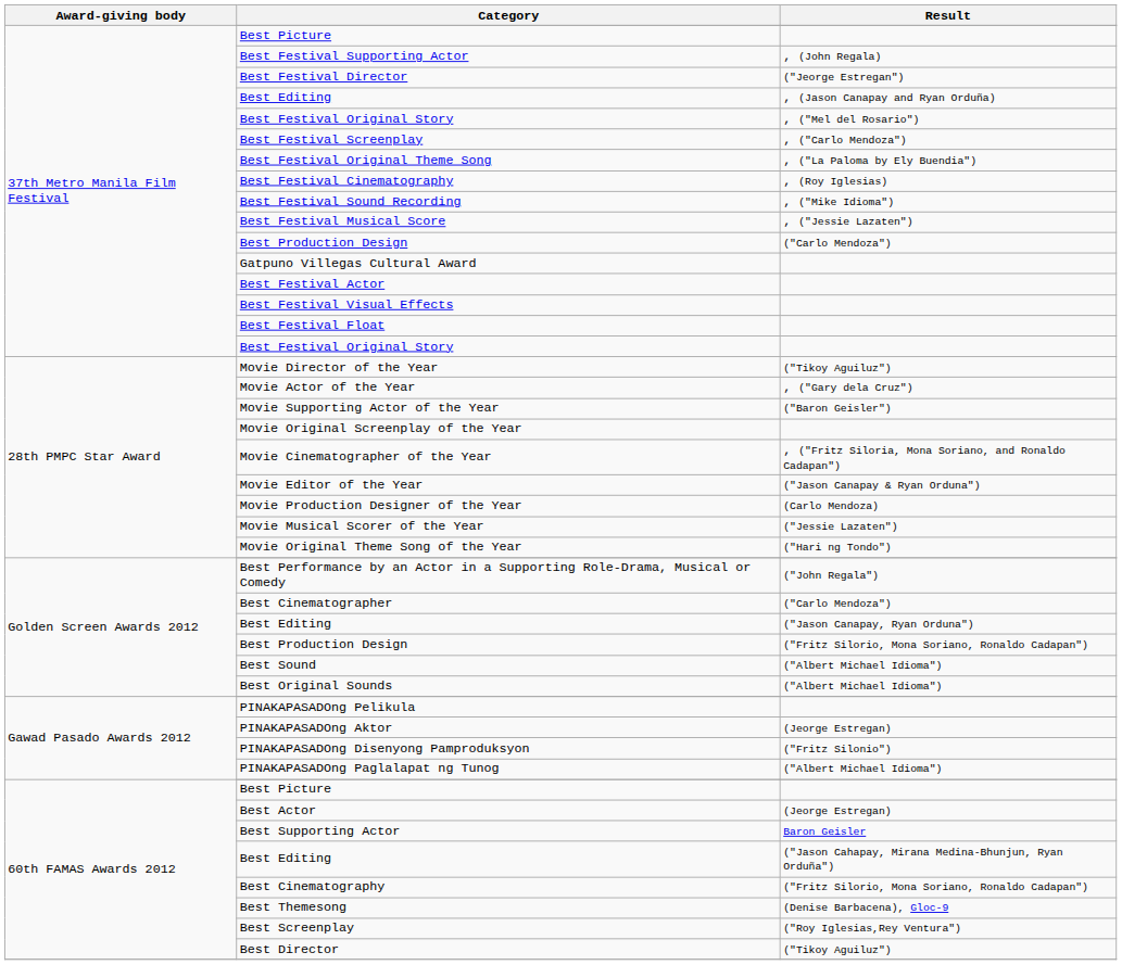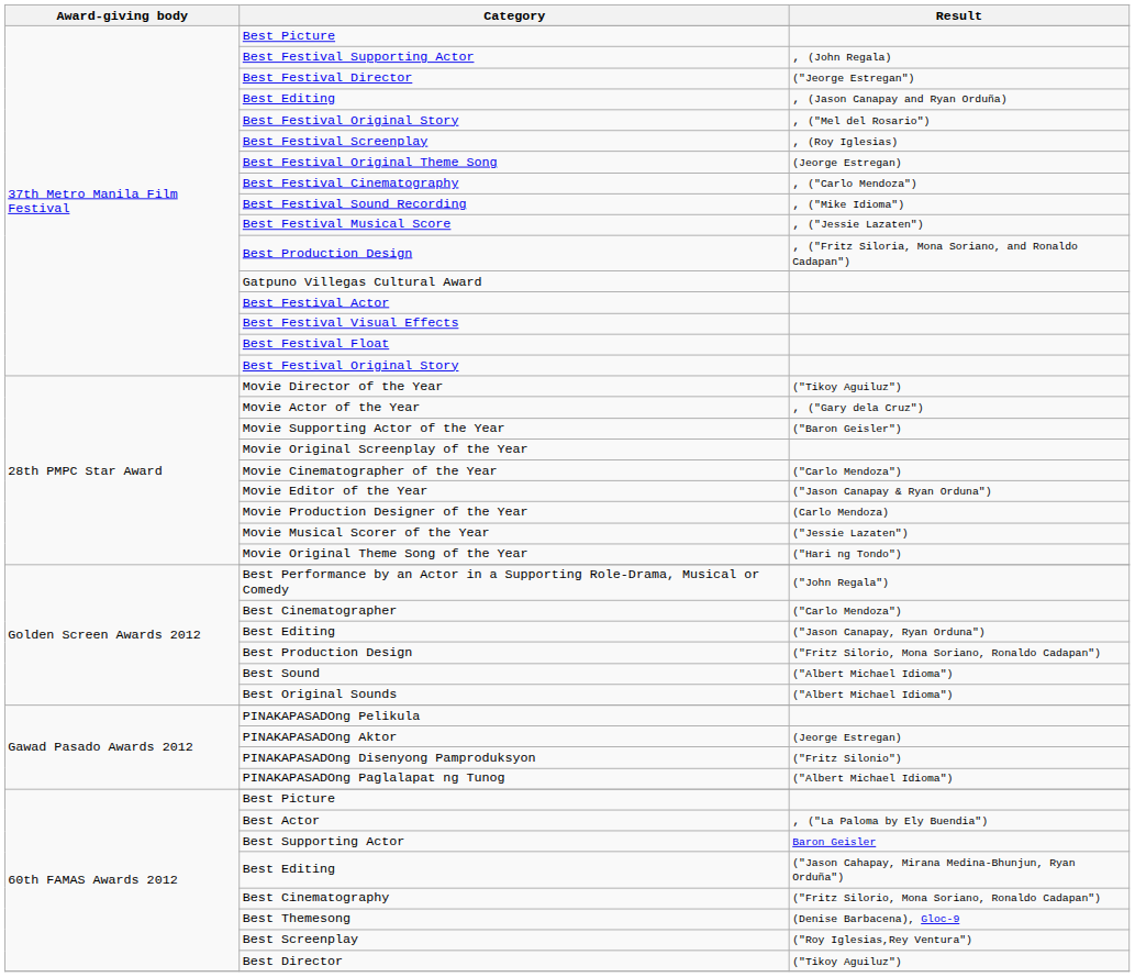 <table | width="90%" class="wikitable sortable">
 <tr>
 <th>Award-giving body</th>
 <th>Category</th>
 <th>Result</th>
 </tr>
 <tr>
 <td rowspan="17"><a href='#'>37th Metro Manila Film Festival</a></td>
 </tr>
 <tr>
 <td><a href='#'>Best Picture</a></td>
 <td></td>
 </tr>
 <tr>
 <td><a href='#'>Best Festival Supporting Actor</a></td>
 <td>, <small>(John Regala)</small></td>
 </tr>
 <tr>
 <td><a href='#'>Best Festival Director</a></td>
 <td><small> ("Jeorge Estregan")</small></td>
 </tr>
 <tr>
 <td><a href='#'>Best Editing</a></td>
 <td>, <small>(Jason Canapay and Ryan Orduña)</small> </td>
 </tr>
 <tr>
 <td><a href='#'>Best Festival Original Story</a></td>
 <td>, <small>("Mel del Rosario")</small></td>
 </tr>
 <tr>
 <td><a href='#'>Best Festival Screenplay</a></td>
-<td>, <small>("Carlo Mendoza")</small></td>
+<td>, <small>(Roy Iglesias)</small></td>
 </tr>
 <tr>
 <td><a href='#'>Best Festival Original Theme Song</a></td>
-<td>, <small>("La Paloma by Ely Buendia")</small></td>
+<td><small> (Jeorge Estregan)</small></td>
 </tr>
 <tr>
 <td><a href='#'>Best Festival Cinematography</a></td>
-<td>, <small>(Roy Iglesias)</small></td>
+<td>, <small>("Carlo Mendoza")</small></td>
 </tr>
 <tr>
 <td><a href='#'>Best Festival Sound Recording</a></td>
 <td>, <small>("Mike Idioma")</small></td>
 </tr>
 <tr>
 <td><a href='#'>Best Festival Musical Score</a></td>
 <td>, <small>("Jessie Lazaten")</small></td>
 </tr>
 <tr>
 <td><a href='#'>Best Production Design</a></td>
-<td><small> ("Carlo Mendoza")</small></td>
+<td>, <small>("Fritz Siloria, Mona Soriano, and Ronaldo Cadapan")</small></td>
 </tr>
 <tr>
 <td>Gatpuno Villegas Cultural Award</td>
 <td></td>
 </tr>
 <tr>
 <td><a href='#'>Best Festival Actor</a></td>
 <td></td>
 </tr>
 <tr>
 <td><a href='#'>Best Festival Visual Effects</a></td>
 <td></td>
 </tr>
 <tr>
 <td><a href='#'>Best Festival Float</a></td>
 <td></td>
 </tr>
 <tr>
 <td><a href='#'>Best Festival Original Story</a></td>
 <td></td>
 </tr>
 <tr>
 <td rowspan="9">28th PMPC Star Award</td>
 <td>Movie Director of the Year</td>
 <td><small> ("Tikoy Aguiluz")</small></td>
 </tr>
 <tr>
 <td>Movie Actor of the Year</td>
 <td>, <small>("Gary dela Cruz")</small></td>
 </tr>
 <tr>
 <td>Movie Supporting Actor of the Year</td>
 <td><small> ("Baron Geisler")</small></td>
 </tr>
 <tr>
 <td>Movie Original Screenplay of the Year</td>
 <td></td>
 </tr>
 <tr>
 <td>Movie Cinematographer of the Year</td>
-<td>, <small>("Fritz Siloria, Mona Soriano, and Ronaldo Cadapan")</small></td>
+<td><small> ("Carlo Mendoza")</small></td>
 </tr>
 <tr>
 <td>Movie Editor of the Year</td>
 <td><small> ("Jason Canapay & Ryan Orduna")</small></td>
 </tr>
 <tr>
 <td>Movie Production Designer of the Year</td>
 <td><small>(Carlo Mendoza)</small></td>
 </tr>
 <tr>
 <td>Movie Musical Scorer of the Year</td>
 <td><small> ("Jessie Lazaten")</small></td>
 </tr>
 <tr>
 <td>Movie Original Theme Song of the Year</td>
 <td><small> ("Hari ng Tondo")</small></td>
 </tr>
 <tr>
 <td rowspan="7">Golden Screen Awards 2012</td>
 </tr>
 <tr>
 <td>Best Performance by an Actor in a Supporting Role-Drama, Musical or Comedy</td>
 <td><small> ("John Regala") </small></td>
 </tr>
 <tr>
 <td>Best Cinematographer</td>
 <td><small> ("Carlo Mendoza")</small></td>
 </tr>
 <tr>
 <td>Best Editing</td>
 <td><small> ("Jason Canapay, Ryan Orduna")</small></td>
 </tr>
 <tr>
 <td>Best Production Design</td>
 <td><small> ("Fritz Silorio, Mona Soriano, Ronaldo Cadapan")</small></td>
 </tr>
 <tr>
 <td>Best Sound</td>
 <td><small> ("Albert Michael Idioma")</small></td>
 </tr>
 <tr>
 <td>Best Original Sounds</td>
 <td><small> ("Albert Michael Idioma")</small></td>
 </tr>
 <tr>
 <td rowspan="5">Gawad Pasado Awards 2012</td>
 </tr>
 <tr>
 <td>PINAKAPASADOng Pelikula</td>
 <td></td>
 </tr>
 <tr>
 <td>PINAKAPASADOng Aktor</td>
 <td><small> (Jeorge Estregan)</small></td>
 </tr>
 <tr>
 <td>PINAKAPASADOng Disenyong Pamproduksyon</td>
 <td><small> ("Fritz Silonio")</small></td>
 </tr>
 <tr>
 <td>PINAKAPASADOng Paglalapat ng Tunog</td>
 <td><small> ("Albert Michael Idioma")</small></td>
 </tr>
 <tr>
 <td rowspan="9">60th FAMAS Awards 2012</td>
 </tr>
 <tr>
 <td>Best Picture</td>
 <td> </td>
 </tr>
 <tr>
 <td>Best Actor</td>
-<td><small> (Jeorge Estregan)</small></td>
+<td>, <small>("La Paloma by Ely Buendia")</small></td>
 </tr>
 <tr>
 <td>Best Supporting Actor</td>
 <td><small> <a href='#'>Baron Geisler</a> </small></td>
 </tr>
 <tr>
 <td>Best Editing</td>
 <td><small> ("Jason Cahapay, Mirana Medina-Bhunjun, Ryan Orduña")</small></td>
 </tr>
 <tr>
 <td>Best Cinematography</td>
 <td><small> ("Fritz Silorio, Mona Soriano, Ronaldo Cadapan")</small></td>
 </tr>
 <tr>
 <td>Best Themesong</td>
 <td> <small> (Denise Barbacena), <a href='#'>Gloc-9</a> </small></td>
 </tr>
 <tr>
 <td>Best Screenplay</td>
 <td><small> ("Roy Iglesias,Rey Ventura") </small></td>
 </tr>
 <tr>
 <td>Best Director</td>
 <td> <small> ("Tikoy Aguiluz") </small></td>
 </tr>
 <tr>
 </tr>
 </table>
